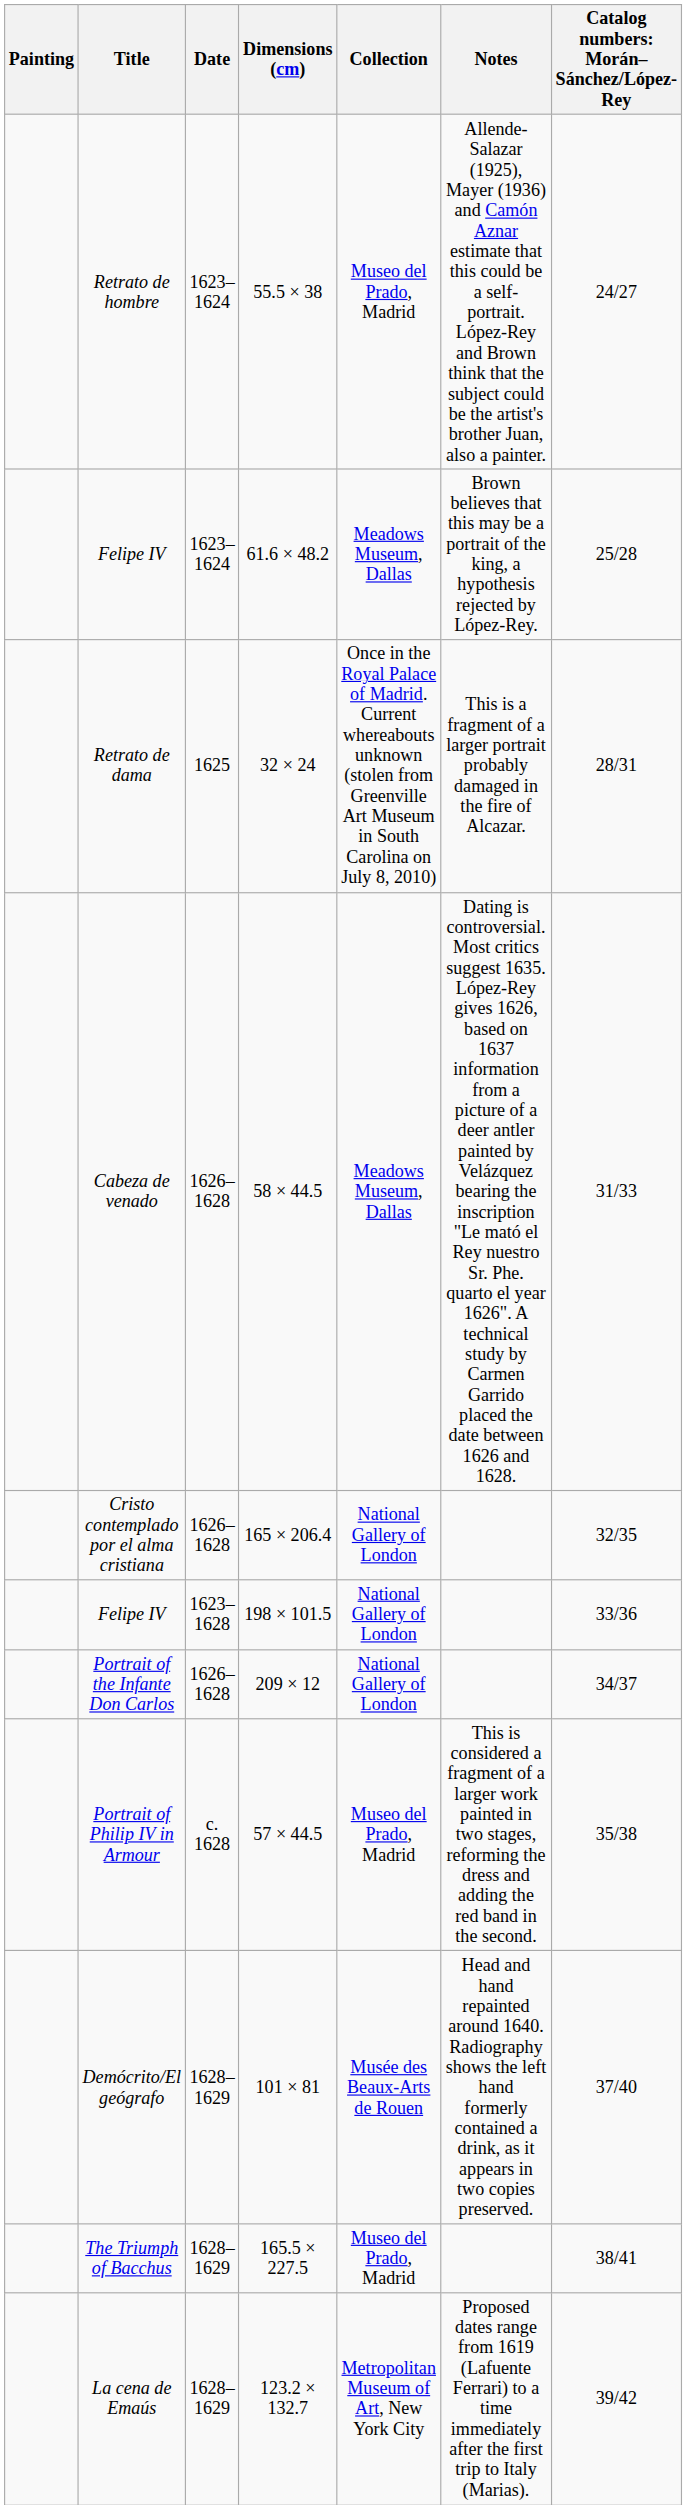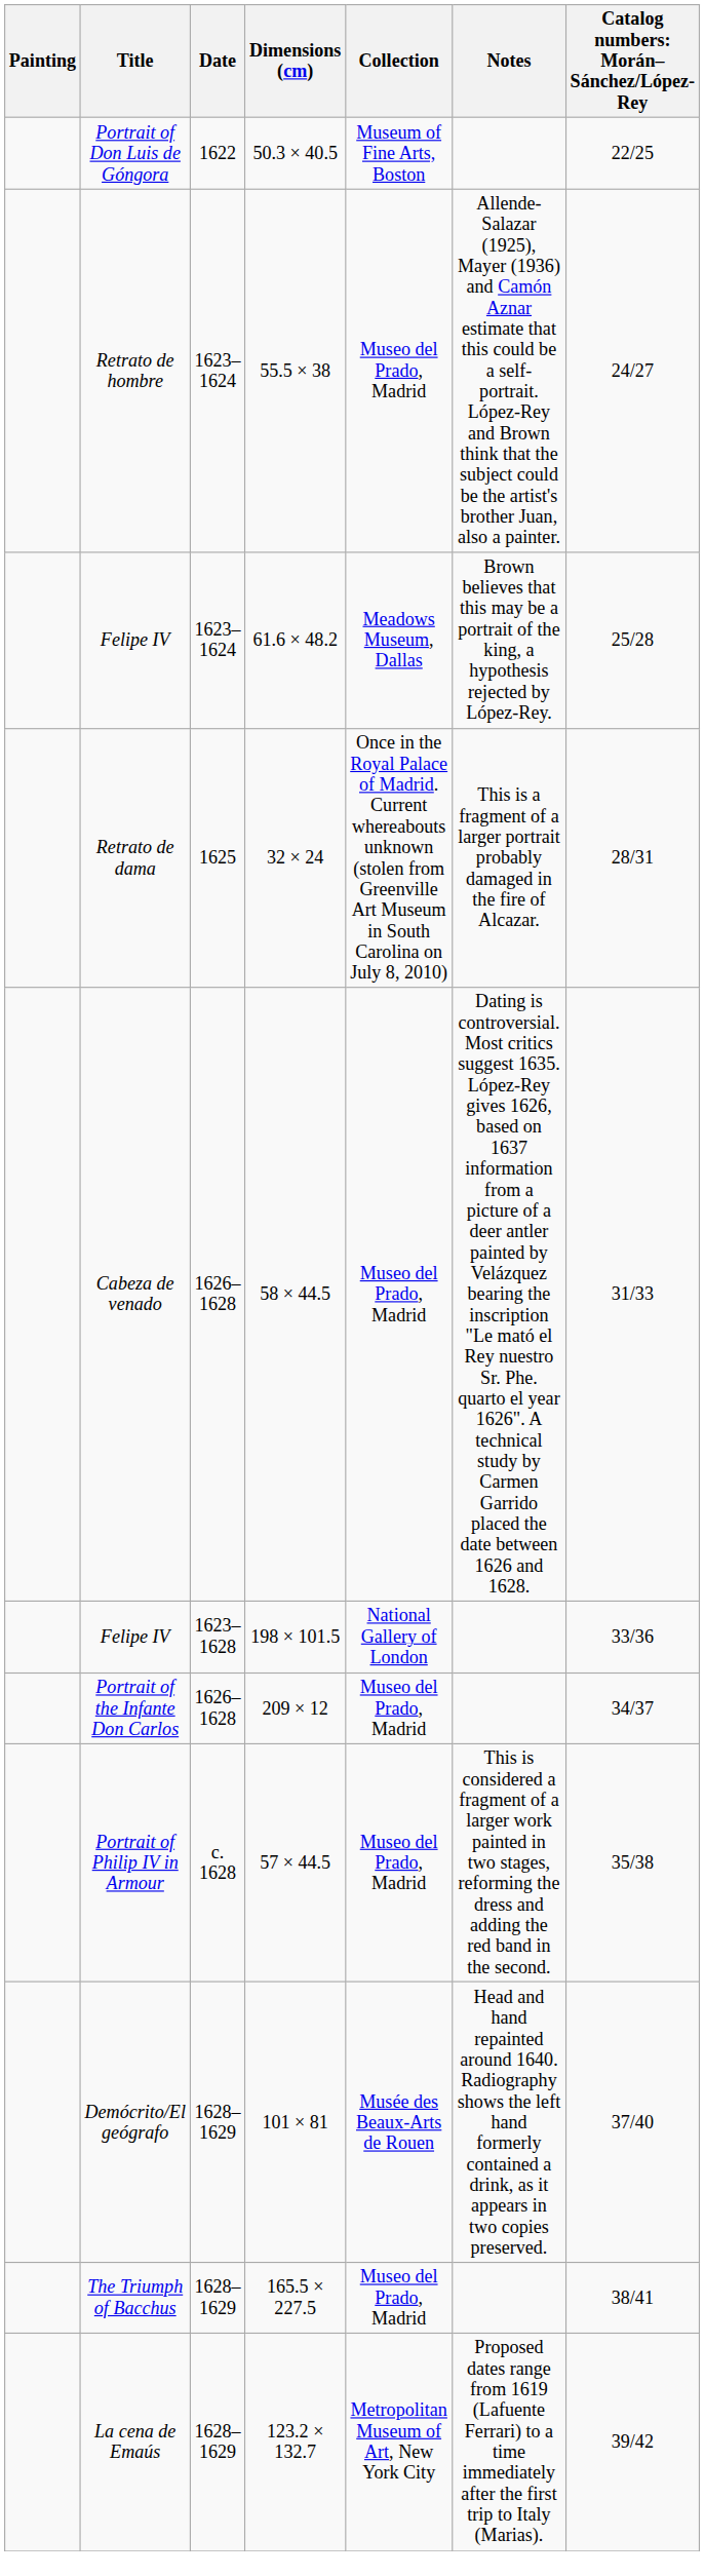 <table class="sortable wikitable" style="margin-left:0.5em; text-align:center">
 <tr>
 <th>Painting</th>
 <th>Title</th>
 <th>Date</th>
 <th>Dimensions (<a href='#'>cm</a>)</th>
 <th>Collection</th>
 <th>Notes</th>
 <th>Catalog numbers: Morán–Sánchez/López-Rey</th>
+</tr>
+<tr>
+<td></td>
+<td><em><a href='#'>Portrait of Don Luis de Góngora</a></em></td>
+<td>1622</td>
+<td>50.3 × 40.5</td>
+<td><a href='#'>Museum of Fine Arts, Boston</a></td>
+<td></td>
+<td>22/25</td>
 </tr>
 <tr>
 <td></td>
 <td><em>Retrato de hombre</em></td>
 <td>1623–1624</td>
 <td>55.5 × 38</td>
 <td><a href='#'>Museo del Prado</a>, Madrid</td>
 <td>Allende-Salazar (1925), Mayer (1936) and <a href='#'>Camón Aznar</a> estimate that this could be a self-portrait. López-Rey and Brown think that the subject could be the artist's brother Juan, also a painter.</td>
 <td>24/27</td>
 </tr>
 <tr>
 <td></td>
 <td><em>Felipe IV</em></td>
 <td>1623–1624</td>
 <td>61.6 × 48.2</td>
 <td><a href='#'>Meadows Museum</a>, <a href='#'>Dallas</a></td>
 <td>Brown believes that this may be a portrait of the king, a hypothesis rejected by López-Rey.</td>
 <td>25/28</td>
 </tr>
 <tr>
 <td></td>
 <td><em>Retrato de dama</em></td>
 <td>1625</td>
 <td>32 × 24</td>
 <td>Once in the <a href='#'>Royal Palace of Madrid</a>. Current whereabouts unknown (stolen from Greenville Art Museum in South Carolina on July 8, 2010)</td>
 <td>This is a fragment of a larger portrait probably damaged in the fire of Alcazar.</td>
 <td>28/31</td>
 </tr>
 <tr>
 <td></td>
 <td><em>Cabeza de venado</em></td>
 <td>1626–1628</td>
 <td>58 × 44.5</td>
-<td><a href='#'>Meadows Museum</a>, <a href='#'>Dallas</a></td>
+<td><a href='#'>Museo del Prado</a>, Madrid</td>
 <td>Dating is controversial. Most critics suggest 1635.  López-Rey gives 1626, based on 1637 information from a picture of a deer antler painted by Velázquez bearing the inscription "Le mató el Rey nuestro Sr. Phe. quarto el year 1626". A technical study by Carmen Garrido placed the date between 1626 and 1628.</td>
 <td>31/33</td>
-</tr>
-<tr>
-<td></td>
-<td><em>Cristo contemplado por el alma cristiana</em></td>
-<td>1626–1628</td>
-<td>165 × 206.4</td>
-<td><a href='#'>National Gallery of London</a></td>
-<td></td>
-<td>32/35</td>
 </tr>
 <tr>
 <td></td>
 <td><em>Felipe IV</em></td>
 <td>1623–1628</td>
 <td>198 × 101.5</td>
 <td><a href='#'>National Gallery of London</a></td>
 <td></td>
 <td>33/36</td>
 </tr>
 <tr>
 <td></td>
 <td><em><a href='#'>Portrait of the Infante Don Carlos</a></em></td>
 <td>1626–1628</td>
 <td>209 × 12</td>
-<td><a href='#'>National Gallery of London</a></td>
+<td><a href='#'>Museo del Prado</a>, Madrid</td>
 <td></td>
 <td>34/37</td>
 </tr>
 <tr>
 <td></td>
 <td><em><a href='#'>Portrait of Philip IV in Armour</a></em></td>
 <td>c. 1628</td>
 <td>57 × 44.5</td>
 <td><a href='#'>Museo del Prado</a>, Madrid</td>
 <td>This is considered a fragment of a larger work painted in two stages, reforming the dress and adding the red band in the second.</td>
 <td>35/38</td>
 </tr>
 <tr>
 <td></td>
 <td><em>Demócrito/El geógrafo</em></td>
 <td>1628–1629</td>
 <td>101 × 81</td>
 <td><a href='#'>Musée des Beaux-Arts de Rouen</a></td>
 <td>Head and hand repainted around 1640. Radiography shows the left hand formerly contained a drink, as it appears in two copies preserved.</td>
 <td>37/40</td>
 </tr>
 <tr>
 <td></td>
 <td><em><a href='#'>The Triumph of Bacchus</a></em></td>
 <td>1628–1629</td>
 <td>165.5 × 227.5</td>
 <td><a href='#'>Museo del Prado</a>, Madrid</td>
 <td></td>
 <td>38/41</td>
 </tr>
 <tr>
 <td></td>
 <td><em>La cena de  Emaús</em></td>
 <td>1628–1629</td>
 <td>123.2 × 132.7</td>
 <td><a href='#'>Metropolitan Museum of Art</a>, New York City</td>
 <td>Proposed dates range from 1619 (Lafuente Ferrari) to a time immediately after the first trip to Italy (Marias).</td>
 <td>39/42</td>
 </tr>
 </table>
